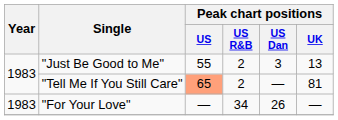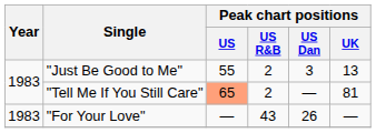 <table class="wikitable" style="text-align:center;">
 <tr>
 <th rowspan="2">Year</th>
 <th rowspan="2">Single</th>
 <th colspan="4">Peak chart positions</th>
 </tr>
 <tr style="font-size:smaller;">
 <th width="40"><a href='#'>US</a><br></th>
 <th width="40"><a href='#'>US<br>R&B</a><br></th>
 <th width="40"><a href='#'>US<br>Dan</a><br></th>
 <th width="40"><a href='#'>UK</a><br></th>
 </tr>
 <tr>
 <td rowspan="2">1983</td>
 <td align="left">"Just Be Good to Me"</td>
 <td>55</td>
 <td>2</td>
 <td>3</td>
 <td>13</td>
 </tr>
 <tr>
 <td align="left">"Tell Me If You Still Care"</td>
 <td style="background: lightsalmon;">65</td>
 <td>2</td>
 <td>—</td>
 <td>81</td>
 </tr>
 <tr>
 <td rowspan="1">1983</td>
 <td align="left">"For Your Love"</td>
 <td>—</td>
-<td>34</td>
+<td>43</td>
 <td>26</td>
 <td>—</td>
 </tr>
 <tr>
 </tr>
 </table>
